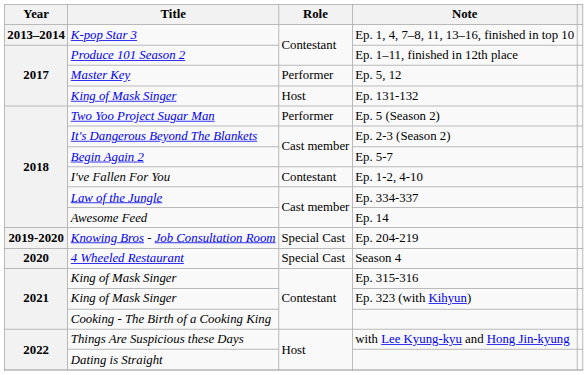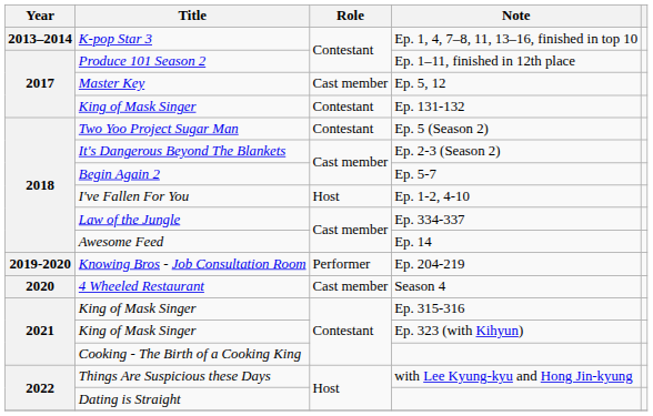 <table class="wikitable sortable plainrowheaders">
 <tr>
 <th>Year</th>
 <th>Title</th>
 <th>Role</th>
 <th>Note</th>
 <th scope="col" class="unsortable"></th>
 </tr>
 <tr>
 <th scope="row">2013–2014</th>
 <td><em><a href='#'>K-pop Star 3</a></em></td>
 <td rowspan="2">Contestant</td>
 <td>Ep. 1, 4, 7–8, 11, 13–16, finished in top 10</td>
 <td></td>
 </tr>
 <tr>
 <th scope="row"  rowspan="3">2017</th>
 <td><em><a href='#'>Produce 101 Season 2</a></em></td>
 <td>Ep. 1–11, finished in 12th place</td>
 <td></td>
 </tr>
 <tr>
 <td><a href='#'><em>Master Key</em></a></td>
-<td>Performer</td>
+<td>Cast member</td>
 <td>Ep. 5, 12</td>
 <td></td>
 </tr>
 <tr>
 <td><em><a href='#'>King of Mask Singer</a></em></td>
-<td>Host</td>
+<td>Contestant</td>
 <td>Ep. 131-132</td>
 <td></td>
 </tr>
 <tr>
 <th scope="row"  rowspan="6">2018</th>
 <td><em><a href='#'>Two Yoo Project Sugar Man</a></em></td>
-<td>Performer</td>
+<td>Contestant</td>
 <td>Ep. 5 (Season 2)</td>
 <td></td>
 </tr>
 <tr>
 <td><em><a href='#'>It's Dangerous Beyond The Blankets</a></em></td>
 <td rowspan="2">Cast member</td>
 <td>Ep. 2-3 (Season 2)</td>
 <td></td>
 </tr>
 <tr>
 <td><a href='#'><em>Begin Again 2</em></a></td>
 <td>Ep. 5-7</td>
 <td></td>
 </tr>
 <tr>
 <td><em>I've Fallen For You</em></td>
-<td>Contestant</td>
+<td>Host</td>
 <td>Ep. 1-2, 4-10</td>
 <td></td>
 </tr>
 <tr>
 <td><em><a href='#'>Law of the Jungle</a></em></td>
 <td rowspan="2">Cast member</td>
 <td>Ep. 334-337</td>
 <td></td>
 </tr>
 <tr>
 <td><em>Awesome Feed</em></td>
 <td>Ep. 14</td>
 <td></td>
 </tr>
 <tr>
 <th scope="row">2019-2020</th>
 <td><em><a href='#'>Knowing Bros</a> - <a href='#'>Job Consultation Room</a></em></td>
-<td>Special Cast</td>
+<td>Performer</td>
 <td>Ep. 204-219</td>
 <td></td>
 </tr>
 <tr>
 <th scope="row">2020</th>
 <td><em><a href='#'>4 Wheeled Restaurant</a></em></td>
-<td>Special Cast</td>
+<td>Cast member</td>
 <td>Season 4</td>
 <td></td>
 </tr>
 <tr>
 <th scope="row"  rowspan="3">2021</th>
 <td><em>King of Mask Singer</em></td>
 <td rowspan="3">Contestant</td>
 <td>Ep. 315-316</td>
 <td></td>
 </tr>
 <tr>
 <td><em>King of Mask Singer</em></td>
 <td>Ep. 323 (with <a href='#'>Kihyun</a>)</td>
 <td></td>
 </tr>
 <tr>
 <td><em>Cooking - The Birth of a Cooking King</em></td>
 <td></td>
 <td></td>
 </tr>
 <tr>
 <th scope="row"  rowspan=2>2022</th>
 <td><em>Things Are Suspicious these Days</em></td>
 <td rowspan=2>Host</td>
 <td>with <a href='#'>Lee Kyung-kyu</a> and <a href='#'>Hong Jin-kyung</a></td>
 <td></td>
 </tr>
 <tr>
 <td><em>Dating is Straight</em></td>
 <td></td>
 <td></td>
 </tr>
 <tr>
 </tr>
 </table>
